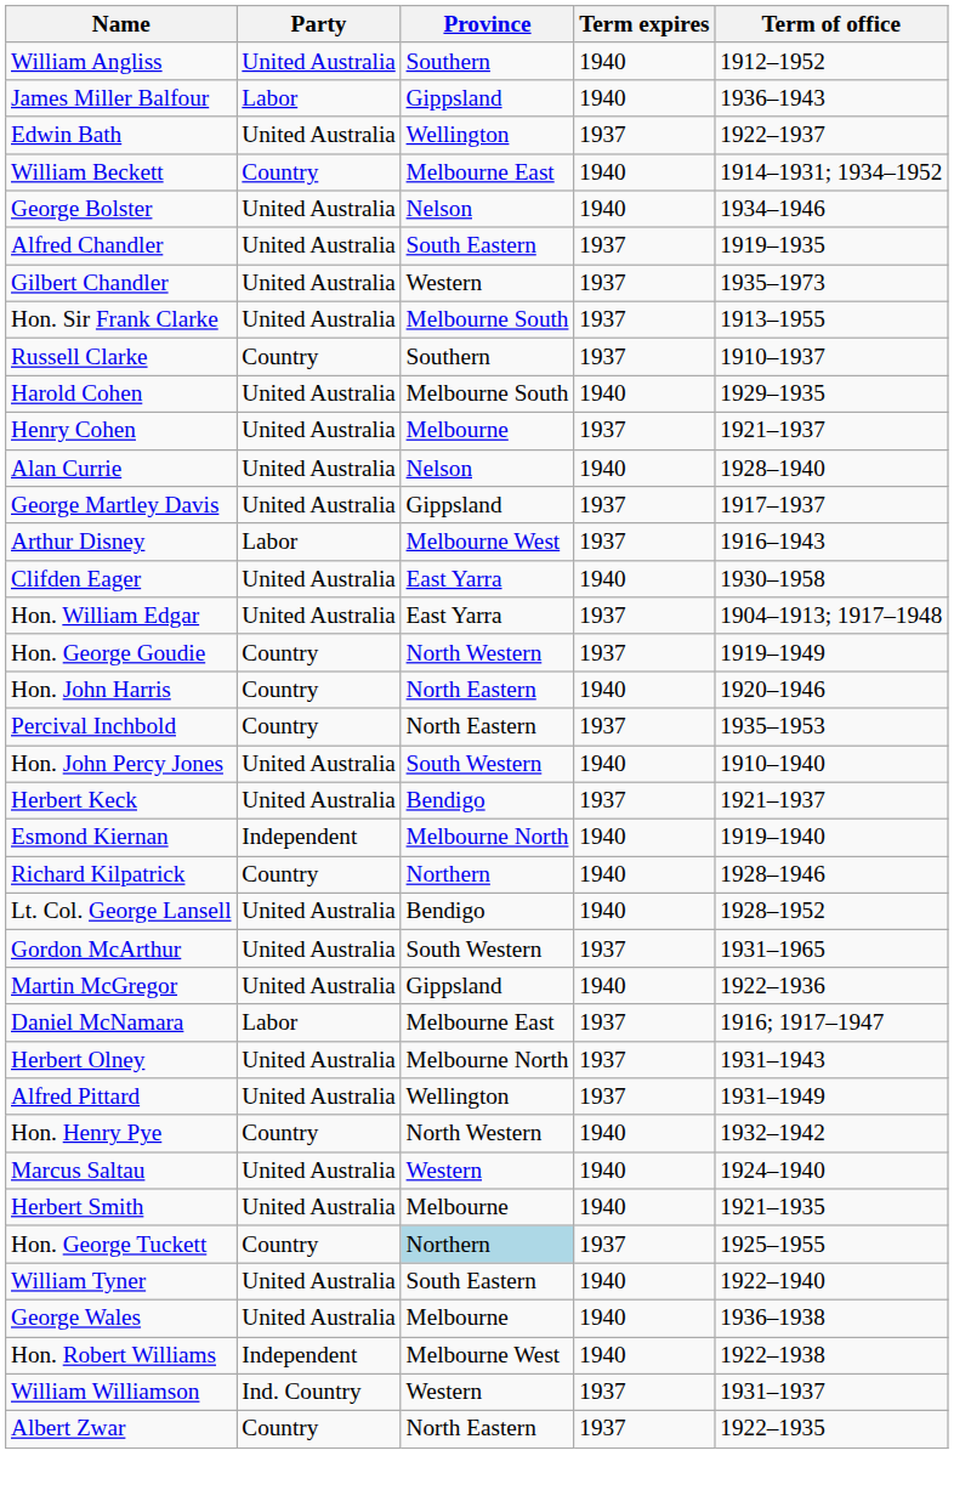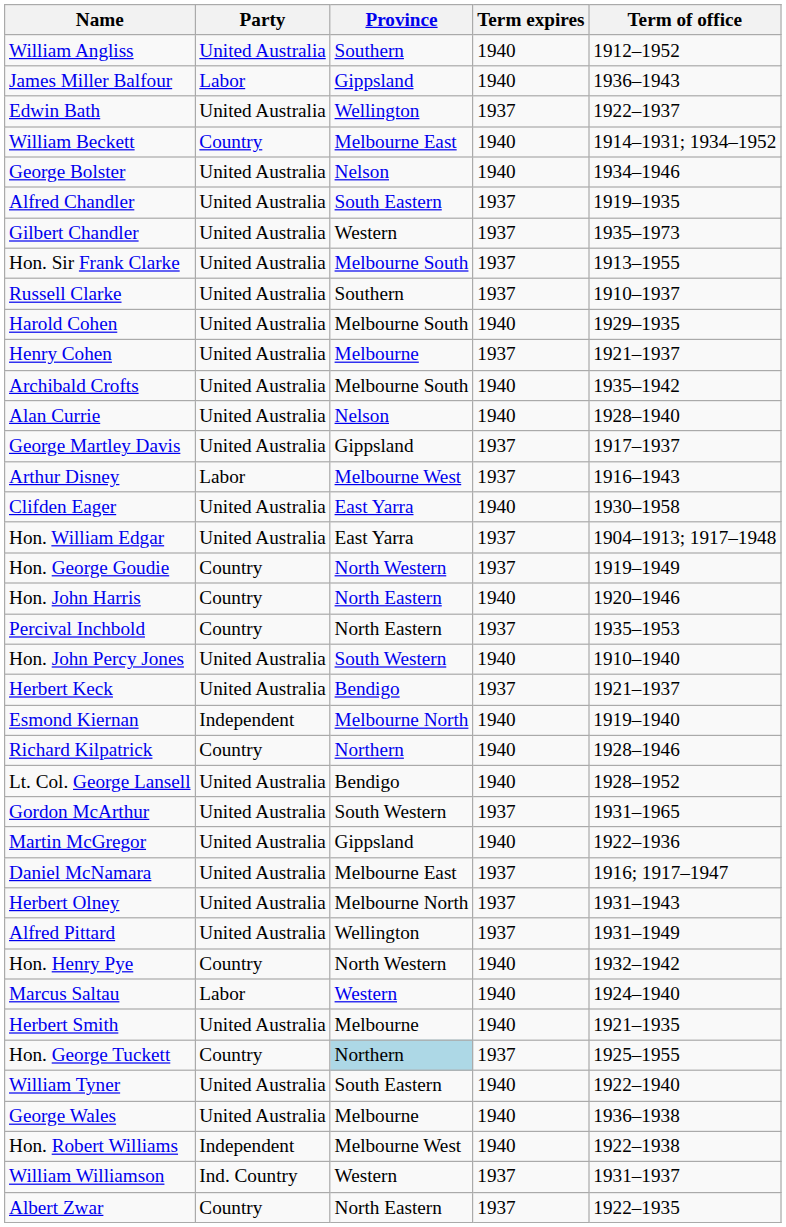 <table class="wikitable sortable">
 <tr>
 <th>Name</th>
 <th>Party</th>
 <th><a href='#'>Province</a></th>
 <th>Term expires</th>
 <th>Term of office</th>
 </tr>
 <tr>
 <td><a href='#'>William Angliss</a></td>
 <td><a href='#'>United Australia</a></td>
 <td><a href='#'>Southern</a></td>
 <td>1940</td>
 <td>1912–1952</td>
 </tr>
 <tr>
 <td><a href='#'>James Miller Balfour</a></td>
 <td><a href='#'>Labor</a></td>
 <td><a href='#'>Gippsland</a></td>
 <td>1940</td>
 <td>1936–1943</td>
 </tr>
 <tr>
 <td><a href='#'>Edwin Bath</a></td>
 <td>United Australia</td>
 <td><a href='#'>Wellington</a></td>
 <td>1937</td>
 <td>1922–1937</td>
 </tr>
 <tr>
 <td><a href='#'>William Beckett</a></td>
 <td><a href='#'>Country</a></td>
 <td><a href='#'>Melbourne East</a></td>
 <td>1940</td>
 <td>1914–1931; 1934–1952</td>
 </tr>
 <tr>
 <td><a href='#'>George Bolster</a></td>
 <td>United Australia</td>
 <td><a href='#'>Nelson</a></td>
 <td>1940</td>
 <td>1934–1946</td>
 </tr>
 <tr>
 <td><a href='#'>Alfred Chandler</a></td>
 <td>United Australia</td>
 <td><a href='#'>South Eastern</a></td>
 <td>1937</td>
 <td>1919–1935</td>
 </tr>
 <tr>
 <td><a href='#'>Gilbert Chandler</a></td>
 <td>United Australia</td>
 <td>Western</td>
 <td>1937</td>
 <td>1935–1973</td>
 </tr>
 <tr>
 <td>Hon. Sir <a href='#'>Frank Clarke</a></td>
 <td>United Australia</td>
 <td><a href='#'>Melbourne South</a></td>
 <td>1937</td>
 <td>1913–1955</td>
 </tr>
 <tr>
 <td><a href='#'>Russell Clarke</a></td>
-<td>Country</td>
+<td>United Australia</td>
 <td>Southern</td>
 <td>1937</td>
 <td>1910–1937</td>
 </tr>
 <tr>
 <td><a href='#'>Harold Cohen</a></td>
 <td>United Australia</td>
 <td>Melbourne South</td>
 <td>1940</td>
 <td>1929–1935</td>
 </tr>
 <tr>
 <td><a href='#'>Henry Cohen</a></td>
 <td>United Australia</td>
 <td><a href='#'>Melbourne</a></td>
 <td>1937</td>
 <td>1921–1937</td>
+</tr>
+<tr>
+<td><a href='#'>Archibald Crofts</a></td>
+<td>United Australia</td>
+<td>Melbourne South</td>
+<td>1940</td>
+<td>1935–1942</td>
 </tr>
 <tr>
 <td><a href='#'>Alan Currie</a></td>
 <td>United Australia</td>
 <td><a href='#'>Nelson</a></td>
 <td>1940</td>
 <td>1928–1940</td>
 </tr>
 <tr>
 <td><a href='#'>George Martley Davis</a></td>
 <td>United Australia</td>
 <td>Gippsland</td>
 <td>1937</td>
 <td>1917–1937</td>
 </tr>
 <tr>
 <td><a href='#'>Arthur Disney</a></td>
 <td>Labor</td>
 <td><a href='#'>Melbourne West</a></td>
 <td>1937</td>
 <td>1916–1943</td>
 </tr>
 <tr>
 <td><a href='#'>Clifden Eager</a></td>
 <td>United Australia</td>
 <td><a href='#'>East Yarra</a></td>
 <td>1940</td>
 <td>1930–1958</td>
 </tr>
 <tr>
 <td>Hon. <a href='#'>William Edgar</a></td>
 <td>United Australia</td>
 <td>East Yarra</td>
 <td>1937</td>
 <td>1904–1913; 1917–1948</td>
 </tr>
 <tr>
 <td>Hon. <a href='#'>George Goudie</a></td>
 <td>Country</td>
 <td><a href='#'>North Western</a></td>
 <td>1937</td>
 <td>1919–1949</td>
 </tr>
 <tr>
 <td>Hon. <a href='#'>John Harris</a></td>
 <td>Country</td>
 <td><a href='#'>North Eastern</a></td>
 <td>1940</td>
 <td>1920–1946</td>
 </tr>
 <tr>
 <td><a href='#'>Percival Inchbold</a></td>
 <td>Country</td>
 <td>North Eastern</td>
 <td>1937</td>
 <td>1935–1953</td>
 </tr>
 <tr>
 <td>Hon. <a href='#'>John Percy Jones</a></td>
 <td>United Australia</td>
 <td><a href='#'>South Western</a></td>
 <td>1940</td>
 <td>1910–1940</td>
 </tr>
 <tr>
 <td><a href='#'>Herbert Keck</a></td>
 <td>United Australia</td>
 <td><a href='#'>Bendigo</a></td>
 <td>1937</td>
 <td>1921–1937</td>
 </tr>
 <tr>
 <td><a href='#'>Esmond Kiernan</a></td>
 <td>Independent</td>
 <td><a href='#'>Melbourne North</a></td>
 <td>1940</td>
 <td>1919–1940</td>
 </tr>
 <tr>
 <td><a href='#'>Richard Kilpatrick</a></td>
 <td>Country</td>
 <td><a href='#'>Northern</a></td>
 <td>1940</td>
 <td>1928–1946</td>
 </tr>
 <tr>
 <td>Lt. Col. <a href='#'>George Lansell</a></td>
 <td>United Australia</td>
 <td>Bendigo</td>
 <td>1940</td>
 <td>1928–1952</td>
 </tr>
 <tr>
 <td><a href='#'>Gordon McArthur</a></td>
 <td>United Australia</td>
 <td>South Western</td>
 <td>1937</td>
 <td>1931–1965</td>
 </tr>
 <tr>
 <td><a href='#'>Martin McGregor</a></td>
 <td>United Australia</td>
 <td>Gippsland</td>
 <td>1940</td>
 <td>1922–1936</td>
 </tr>
 <tr>
 <td><a href='#'>Daniel McNamara</a></td>
-<td>Labor</td>
+<td>United Australia</td>
 <td>Melbourne East</td>
 <td>1937</td>
 <td>1916; 1917–1947</td>
 </tr>
 <tr>
 <td><a href='#'>Herbert Olney</a></td>
 <td>United Australia</td>
 <td>Melbourne North</td>
 <td>1937</td>
 <td>1931–1943</td>
 </tr>
 <tr>
 <td><a href='#'>Alfred Pittard</a></td>
 <td>United Australia</td>
 <td>Wellington</td>
 <td>1937</td>
 <td>1931–1949</td>
 </tr>
 <tr>
 <td>Hon. <a href='#'>Henry Pye</a></td>
 <td>Country</td>
 <td>North Western</td>
 <td>1940</td>
 <td>1932–1942</td>
 </tr>
 <tr>
 <td><a href='#'>Marcus Saltau</a></td>
-<td>United Australia</td>
+<td>Labor</td>
 <td><a href='#'>Western</a></td>
 <td>1940</td>
 <td>1924–1940</td>
 </tr>
 <tr>
 <td><a href='#'>Herbert Smith</a></td>
 <td>United Australia</td>
 <td>Melbourne</td>
 <td>1940</td>
 <td>1921–1935</td>
 </tr>
 <tr>
 <td>Hon. <a href='#'>George Tuckett</a></td>
 <td>Country</td>
 <td style="background: lightblue;">Northern</td>
 <td>1937</td>
 <td>1925–1955</td>
 </tr>
 <tr>
 <td><a href='#'>William Tyner</a></td>
 <td>United Australia</td>
 <td>South Eastern</td>
 <td>1940</td>
 <td>1922–1940</td>
 </tr>
 <tr>
 <td><a href='#'>George Wales</a></td>
 <td>United Australia</td>
 <td>Melbourne</td>
 <td>1940</td>
 <td>1936–1938</td>
 </tr>
 <tr>
 <td>Hon. <a href='#'>Robert Williams</a></td>
 <td>Independent</td>
 <td>Melbourne West</td>
 <td>1940</td>
 <td>1922–1938</td>
 </tr>
 <tr>
 <td><a href='#'>William Williamson</a></td>
 <td>Ind. Country</td>
 <td>Western</td>
 <td>1937</td>
 <td>1931–1937</td>
 </tr>
 <tr>
 <td><a href='#'>Albert Zwar</a></td>
 <td>Country</td>
 <td>North Eastern</td>
 <td>1937</td>
 <td>1922–1935</td>
 </tr>
 </table>
